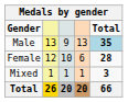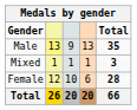 <table class="wikitable" style="font-size:85%;float:right;text-align:center">
 <tr style="background:#efefef;">
 <th colspan=5>Medals by gender</th>
 </tr>
 <tr>
 <td><strong>Gender</strong></td>
 <td bgcolor=F7F6A8></td>
 <td bgcolor=DCE5E5></td>
 <td bgcolor=FFDAB9></td>
 <td><strong>Total</strong></td>
 </tr>
 <tr>
 <td>Male</td>
 <td bgcolor=FF7F6A8>13</td>
 <td bgcolor=DCE5E5>9</td>
 <td bgcolor=FFDAB9>13</td>
-<td style="background: lightblue;"><strong>35</strong></td>
+<td><strong>35</strong></td>
+</tr>
+<tr>
+<td>Mixed</td>
+<td bgcolor=F7F6A8>1</td>
+<td bgcolor=DCE5E5>1</td>
+<td bgcolor=FFDAB9>1</td>
+<td><strong>3</strong></td>
 </tr>
 <tr>
 <td>Female</td>
 <td bgcolor=F7F6A8>12</td>
 <td bgcolor=DCE5E5>10</td>
 <td bgcolor=FFDAB9>6</td>
 <td><strong>28</strong></td>
 </tr>
 <tr>
-<td>Mixed</td>
-<td bgcolor=F7F6A8>1</td>
-<td bgcolor=DCE5E5>1</td>
-<td bgcolor=FFDAB9>1</td>
-<td><strong>3</strong></td>
-</tr>
-<tr>
 <th>Total</th>
 <th style="background:gold;">26</th>
 <th style="background:silver;">20</th>
 <th style="background:#c96;">20</th>
 <th>66</th>
 </tr>
 </table>
